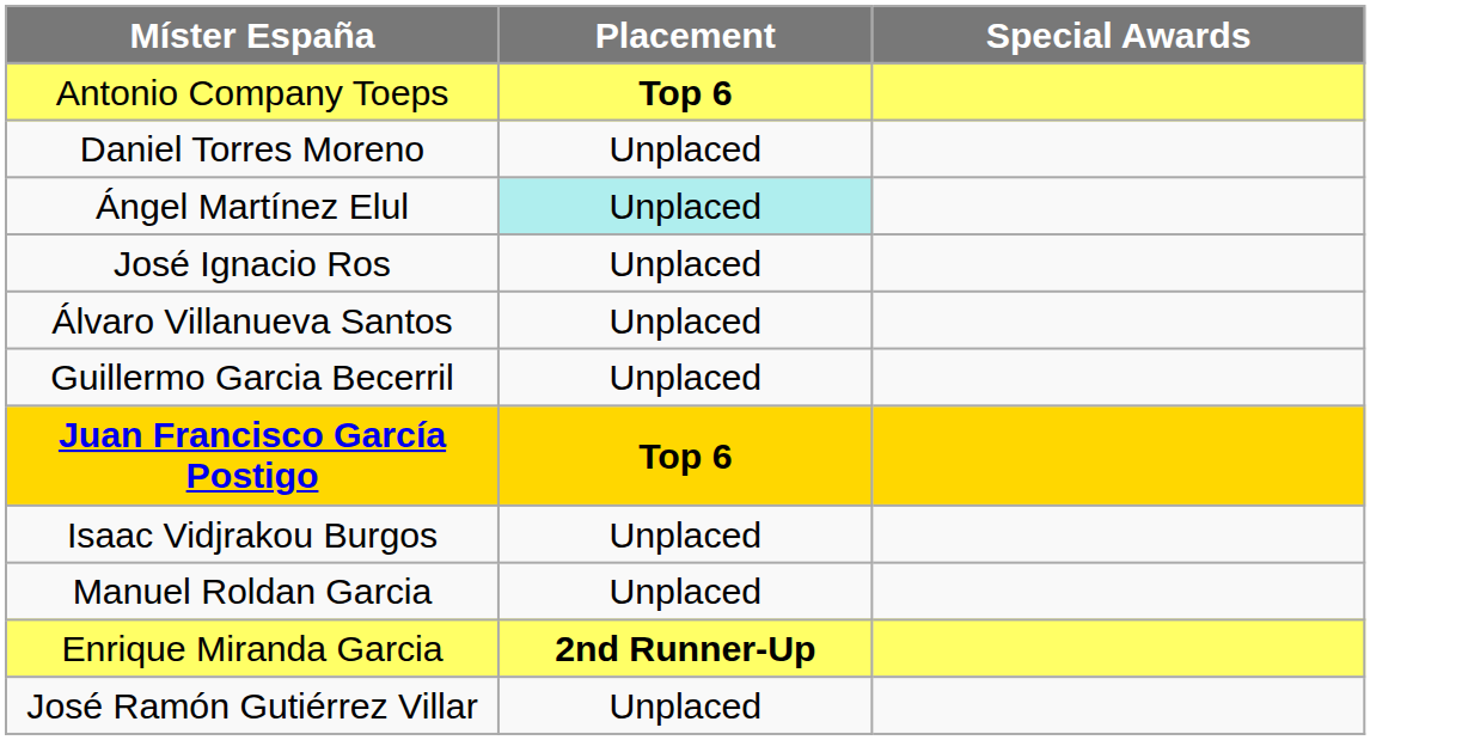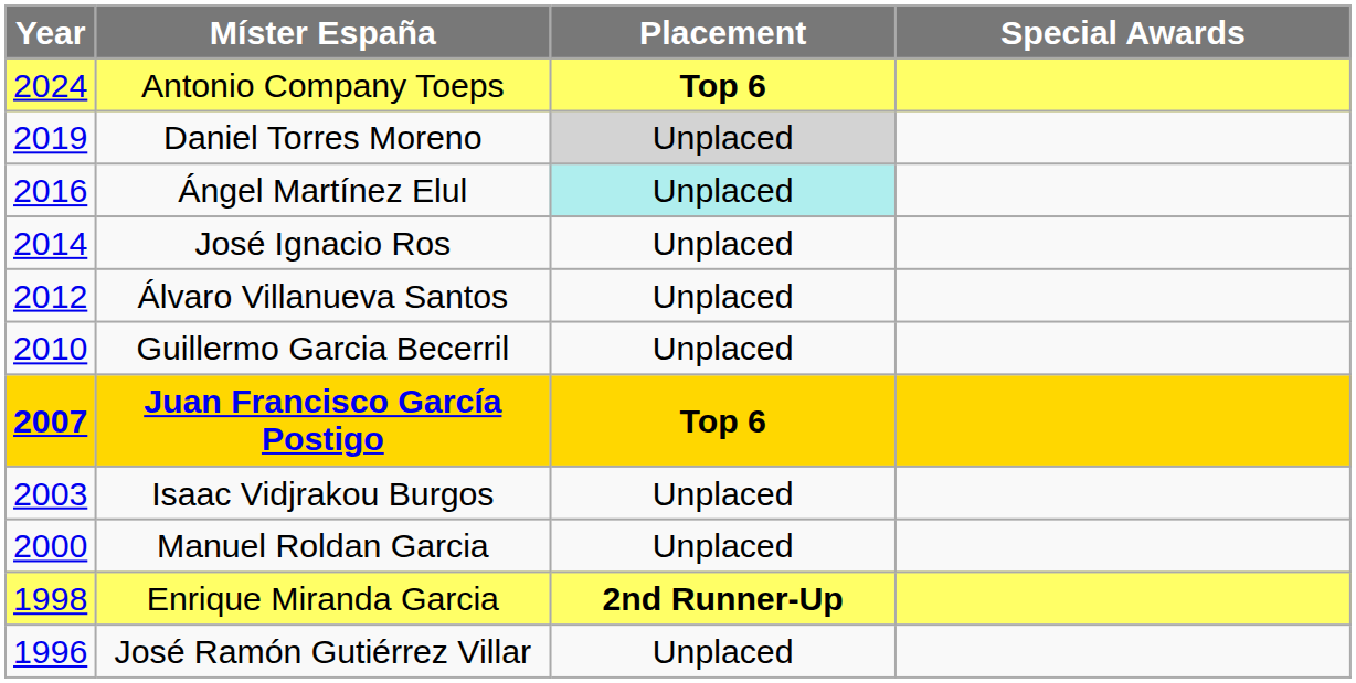 <table class="wikitable sortable" style="font-size: 95%; text-align:center">
 <tr>
+<th width="20" style="background-color:#787878;color:#FFFFFF;">Year</th>
 <th width="200" style="background-color:#787878;color:#FFFFFF;">Míster España</th>
 <th width="150" style="background-color:#787878;color:#FFFFFF;">Placement</th>
 <th width="200" style="background-color:#787878;color:#FFFFFF;">Special Awards</th>
 </tr>
 <tr style="background-color:#FFFF66;">
+<td><a href='#'>2024</a></td>
 <td>Antonio Company Toeps</td>
 <td><strong>Top 6</strong></td>
 <td></td>
 </tr>
 <tr>
+<td><a href='#'>2019</a></td>
 <td>Daniel Torres Moreno</td>
-<td>Unplaced</td>
+<td style="background: lightgrey;">Unplaced</td>
 <td></td>
 </tr>
 <tr>
+<td><a href='#'>2016</a></td>
 <td>Ángel Martínez Elul</td>
 <td style="background: paleturquoise;">Unplaced</td>
 <td></td>
 </tr>
 <tr>
+<td><a href='#'>2014</a></td>
 <td>José Ignacio Ros</td>
 <td>Unplaced</td>
 <td></td>
 </tr>
 <tr>
+<td><a href='#'>2012</a></td>
 <td>Álvaro Villanueva Santos</td>
 <td>Unplaced</td>
 <td></td>
 </tr>
 <tr>
+<td><a href='#'>2010</a></td>
 <td>Guillermo Garcia Becerril</td>
 <td>Unplaced</td>
 <td></td>
 </tr>
 <tr style="background-color:gold;">
+<td><strong><a href='#'>2007</a></strong></td>
 <td><strong><a href='#'>Juan Francisco García Postigo</a></strong></td>
 <td><strong>Top 6</strong></td>
 <td></td>
 </tr>
 <tr>
+<td><a href='#'>2003</a></td>
 <td>Isaac Vidjrakou Burgos</td>
 <td>Unplaced</td>
 <td></td>
 </tr>
 <tr>
+<td><a href='#'>2000</a></td>
 <td>Manuel Roldan Garcia</td>
 <td>Unplaced</td>
 <td></td>
 </tr>
 <tr style="background-color:#FFFF66;">
+<td><a href='#'>1998</a></td>
 <td>Enrique Miranda Garcia</td>
 <td><strong>2nd Runner-Up</strong></td>
 <td></td>
 </tr>
 <tr>
+<td><a href='#'>1996</a></td>
 <td>José Ramón Gutiérrez Villar</td>
 <td>Unplaced</td>
 <td></td>
 </tr>
 </table>
